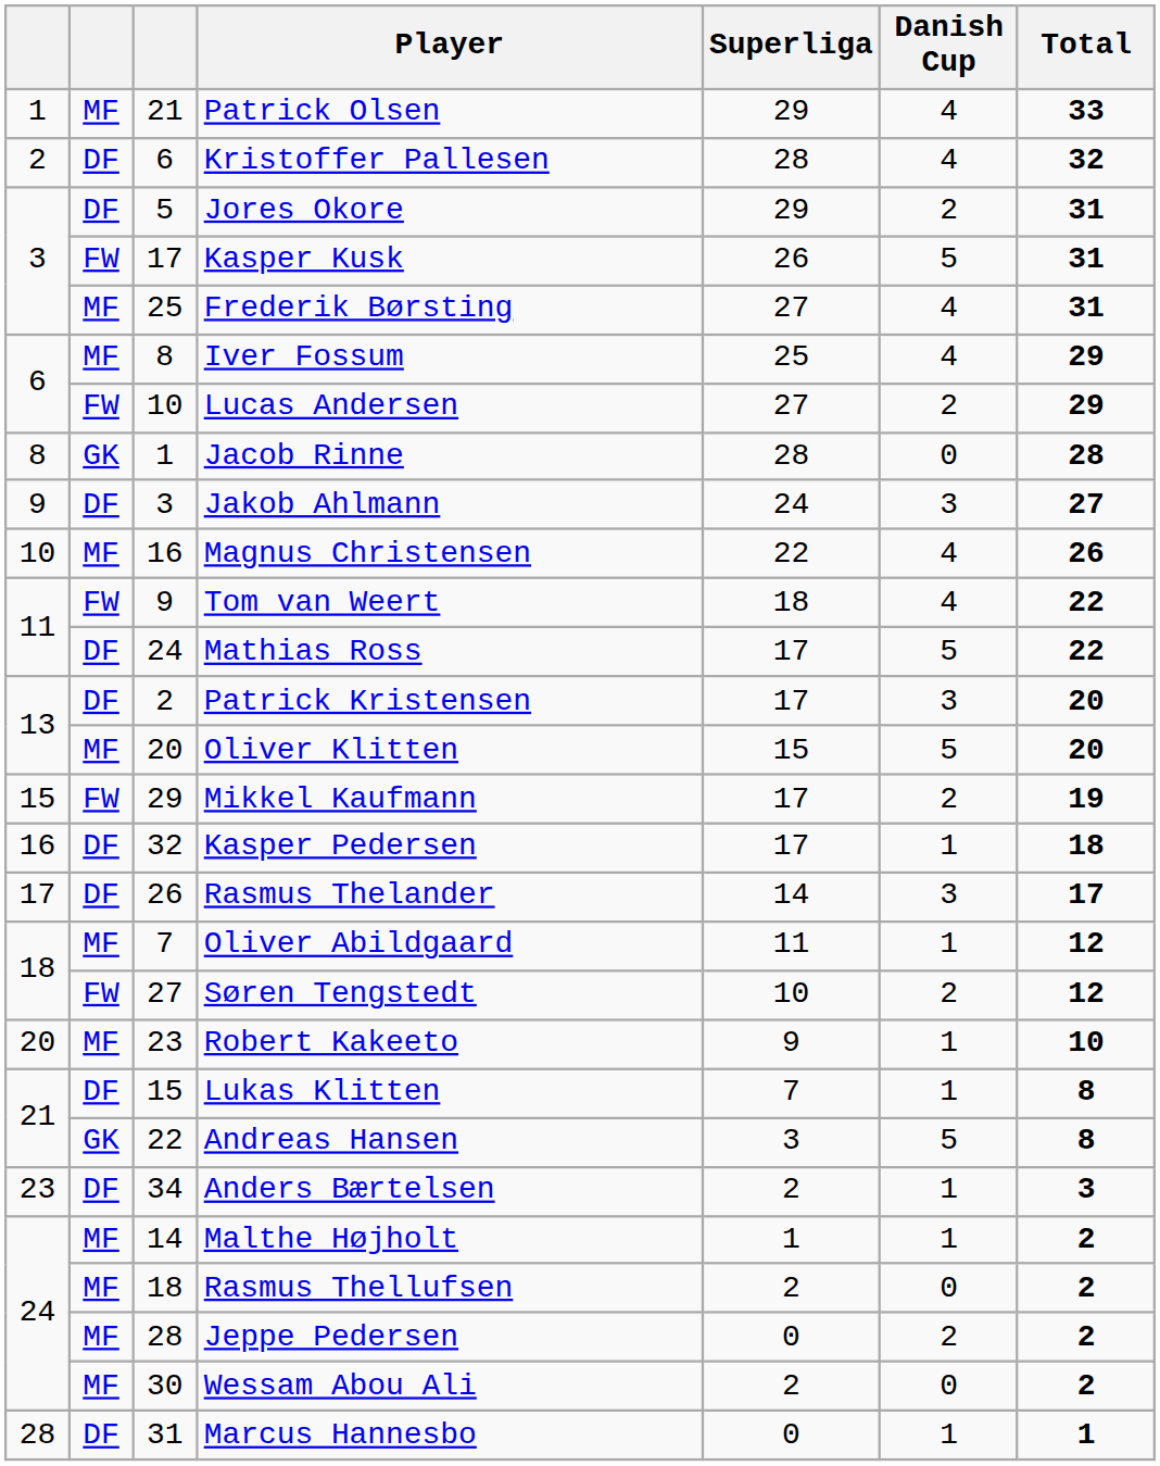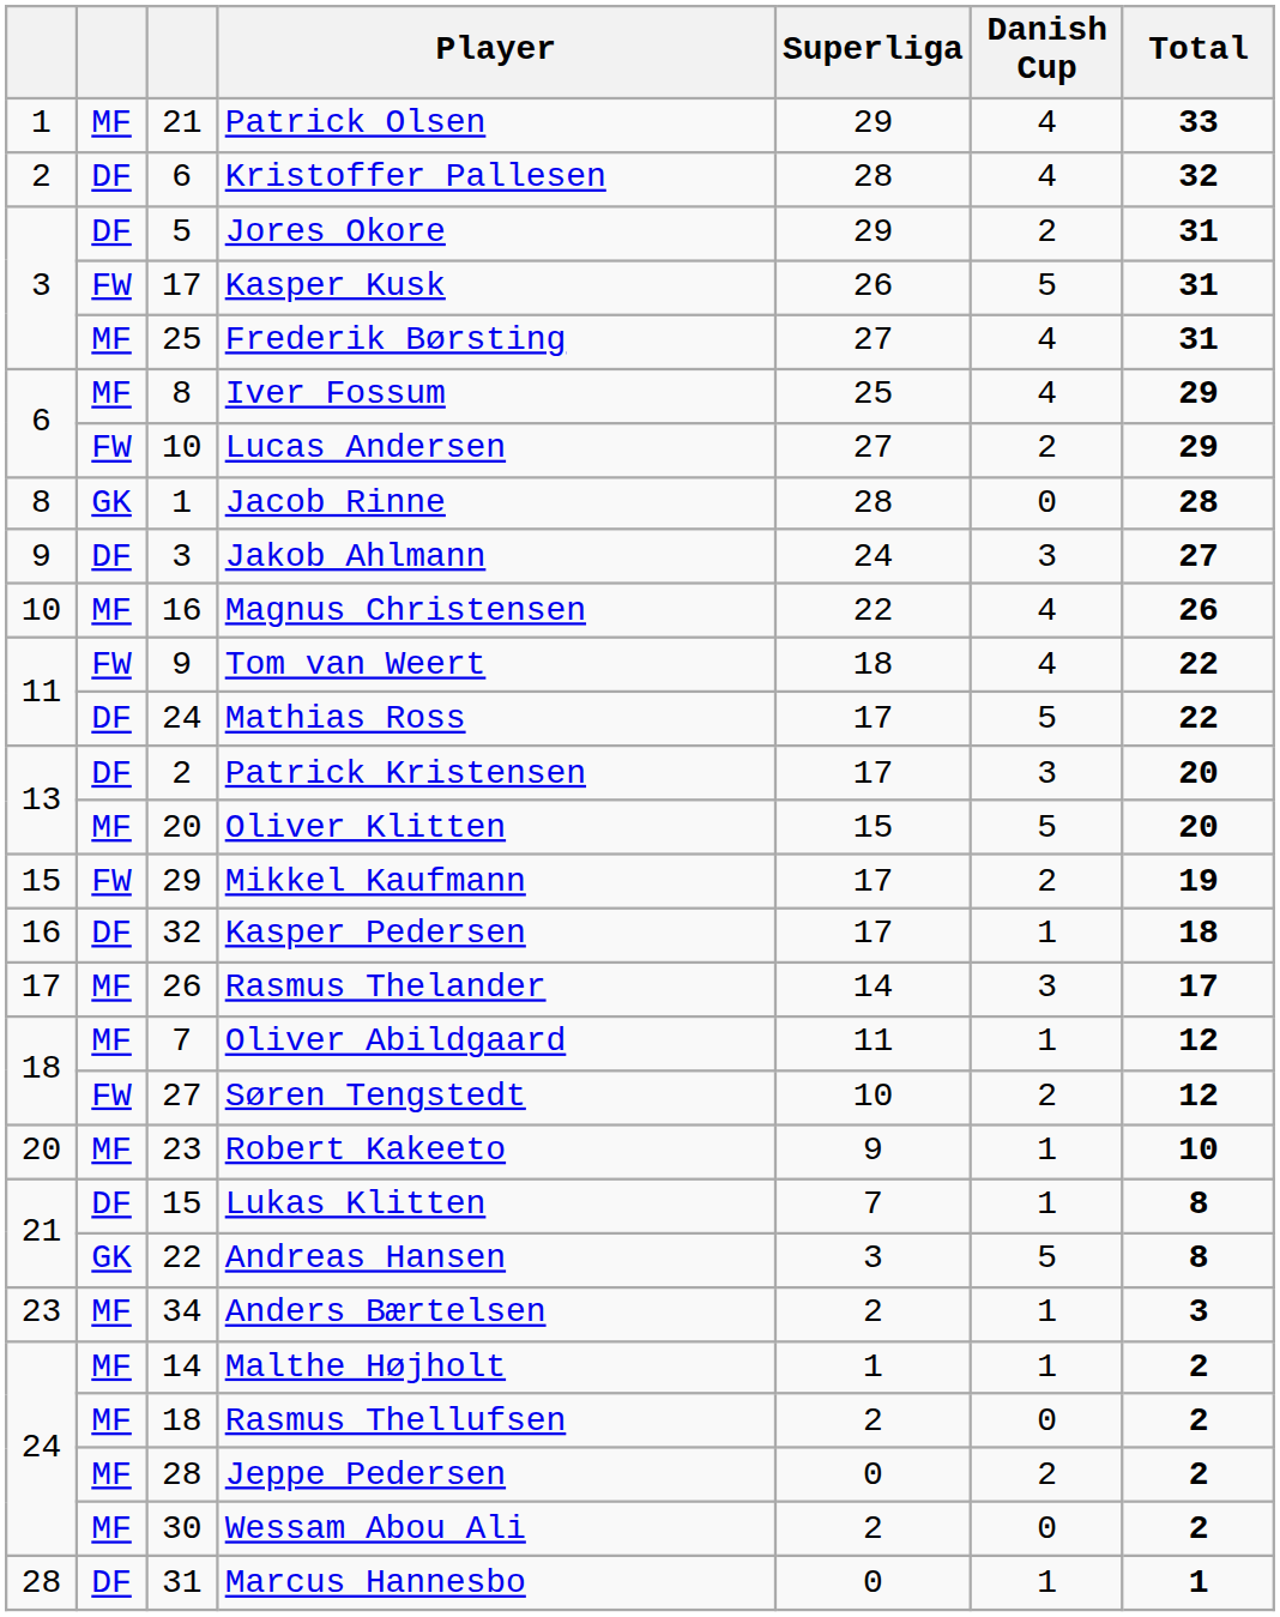 <table class="wikitable sortable" style="font-size: 95%; text-align: center;">
 <tr>
 <th width=20></th>
 <th width=20></th>
 <th width=20></th>
 <th width=200>Player</th>
 <th width=50>Superliga</th>
 <th width=50>Danish Cup</th>
 <th width=50>Total</th>
 </tr>
 <tr>
 <td rowspan=1>1</td>
 <td><a href='#'>MF</a></td>
 <td>21</td>
 <td align=left> <a href='#'>Patrick Olsen</a></td>
 <td>29</td>
 <td>4</td>
 <td><strong>33</strong></td>
 </tr>
 <tr>
 <td rowspan=1>2</td>
 <td><a href='#'>DF</a></td>
 <td>6</td>
 <td align=left> <a href='#'>Kristoffer Pallesen</a></td>
 <td>28</td>
 <td>4</td>
 <td><strong>32</strong></td>
 </tr>
 <tr>
 <td rowspan=3>3</td>
 <td><a href='#'>DF</a></td>
 <td>5</td>
 <td align=left> <a href='#'>Jores Okore</a></td>
 <td>29</td>
 <td>2</td>
 <td><strong>31</strong></td>
 </tr>
 <tr>
 <td><a href='#'>FW</a></td>
 <td>17</td>
 <td align=left> <a href='#'>Kasper Kusk</a></td>
 <td>26</td>
 <td>5</td>
 <td><strong>31</strong></td>
 </tr>
 <tr>
 <td><a href='#'>MF</a></td>
 <td>25</td>
 <td align=left> <a href='#'>Frederik Børsting</a></td>
 <td>27</td>
 <td>4</td>
 <td><strong>31</strong></td>
 </tr>
 <tr>
 <td rowspan=2>6</td>
 <td><a href='#'>MF</a></td>
 <td>8</td>
 <td align=left> <a href='#'>Iver Fossum</a></td>
 <td>25</td>
 <td>4</td>
 <td><strong>29</strong></td>
 </tr>
 <tr>
 <td><a href='#'>FW</a></td>
 <td>10</td>
 <td align=left> <a href='#'>Lucas Andersen</a></td>
 <td>27</td>
 <td>2</td>
 <td><strong>29</strong></td>
 </tr>
 <tr>
 <td rowspan=1>8</td>
 <td><a href='#'>GK</a></td>
 <td>1</td>
 <td align=left> <a href='#'>Jacob Rinne</a></td>
 <td>28</td>
 <td>0</td>
 <td><strong>28</strong></td>
 </tr>
 <tr>
 <td rowspan=1>9</td>
 <td><a href='#'>DF</a></td>
 <td>3</td>
 <td align=left> <a href='#'>Jakob Ahlmann</a></td>
 <td>24</td>
 <td>3</td>
 <td><strong>27</strong></td>
 </tr>
 <tr>
 <td rowspan=1>10</td>
 <td><a href='#'>MF</a></td>
 <td>16</td>
 <td align=left> <a href='#'>Magnus Christensen</a></td>
 <td>22</td>
 <td>4</td>
 <td><strong>26</strong></td>
 </tr>
 <tr>
 <td rowspan=2>11</td>
 <td><a href='#'>FW</a></td>
 <td>9</td>
 <td align=left> <a href='#'>Tom van Weert</a></td>
 <td>18</td>
 <td>4</td>
 <td><strong>22</strong></td>
 </tr>
 <tr>
 <td><a href='#'>DF</a></td>
 <td>24</td>
 <td align=left> <a href='#'>Mathias Ross</a></td>
 <td>17</td>
 <td>5</td>
 <td><strong>22</strong></td>
 </tr>
 <tr>
 <td rowspan=2>13</td>
 <td><a href='#'>DF</a></td>
 <td>2</td>
 <td align=left> <a href='#'>Patrick Kristensen</a></td>
 <td>17</td>
 <td>3</td>
 <td><strong>20</strong></td>
 </tr>
 <tr>
 <td><a href='#'>MF</a></td>
 <td>20</td>
 <td align=left> <a href='#'>Oliver Klitten</a></td>
 <td>15</td>
 <td>5</td>
 <td><strong>20</strong></td>
 </tr>
 <tr>
 <td rowspan=1>15</td>
 <td><a href='#'>FW</a></td>
 <td>29</td>
 <td align=left> <a href='#'>Mikkel Kaufmann</a></td>
 <td>17</td>
 <td>2</td>
 <td><strong>19</strong></td>
 </tr>
 <tr>
 <td rowspan=1>16</td>
 <td><a href='#'>DF</a></td>
 <td>32</td>
 <td align=left> <a href='#'>Kasper Pedersen</a></td>
 <td>17</td>
 <td>1</td>
 <td><strong>18</strong></td>
 </tr>
 <tr>
 <td rowspan=1>17</td>
-<td><a href='#'>DF</a></td>
+<td><a href='#'>MF</a></td>
 <td>26</td>
 <td align=left> <a href='#'>Rasmus Thelander</a></td>
 <td>14</td>
 <td>3</td>
 <td><strong>17</strong></td>
 </tr>
 <tr>
 <td rowspan=2>18</td>
 <td><a href='#'>MF</a></td>
 <td>7</td>
 <td align=left> <a href='#'>Oliver Abildgaard</a></td>
 <td>11</td>
 <td>1</td>
 <td><strong>12</strong></td>
 </tr>
 <tr>
 <td><a href='#'>FW</a></td>
 <td>27</td>
 <td align=left> <a href='#'>Søren Tengstedt</a></td>
 <td>10</td>
 <td>2</td>
 <td><strong>12</strong></td>
 </tr>
 <tr>
 <td rowspan=1>20</td>
 <td><a href='#'>MF</a></td>
 <td>23</td>
 <td align=left> <a href='#'>Robert Kakeeto</a></td>
 <td>9</td>
 <td>1</td>
 <td><strong>10</strong></td>
 </tr>
 <tr>
 <td rowspan=2>21</td>
 <td><a href='#'>DF</a></td>
 <td>15</td>
 <td align=left> <a href='#'>Lukas Klitten</a></td>
 <td>7</td>
 <td>1</td>
 <td><strong>8</strong></td>
 </tr>
 <tr>
 <td><a href='#'>GK</a></td>
 <td>22</td>
 <td align=left> <a href='#'>Andreas Hansen</a></td>
 <td>3</td>
 <td>5</td>
 <td><strong>8</strong></td>
 </tr>
 <tr>
 <td rowspan=1>23</td>
-<td><a href='#'>DF</a></td>
+<td><a href='#'>MF</a></td>
 <td>34</td>
 <td align=left> <a href='#'>Anders Bærtelsen</a></td>
 <td>2</td>
 <td>1</td>
 <td><strong>3</strong></td>
 </tr>
 <tr>
 <td rowspan=4>24</td>
 <td><a href='#'>MF</a></td>
 <td>14</td>
 <td align=left> <a href='#'>Malthe Højholt</a></td>
 <td>1</td>
 <td>1</td>
 <td><strong>2</strong></td>
 </tr>
 <tr>
 <td><a href='#'>MF</a></td>
 <td>18</td>
 <td align=left> <a href='#'>Rasmus Thellufsen</a></td>
 <td>2</td>
 <td>0</td>
 <td><strong>2</strong></td>
 </tr>
 <tr>
 <td><a href='#'>MF</a></td>
 <td>28</td>
 <td align=left> <a href='#'>Jeppe Pedersen</a></td>
 <td>0</td>
 <td>2</td>
 <td><strong>2</strong></td>
 </tr>
 <tr>
 <td><a href='#'>MF</a></td>
 <td>30</td>
 <td align=left> <a href='#'>Wessam Abou Ali</a></td>
 <td>2</td>
 <td>0</td>
 <td><strong>2</strong></td>
 </tr>
 <tr>
 <td rowspan=1>28</td>
 <td><a href='#'>DF</a></td>
 <td>31</td>
 <td align=left> <a href='#'>Marcus Hannesbo</a></td>
 <td>0</td>
 <td>1</td>
 <td><strong>1</strong></td>
 </tr>
 </table>
